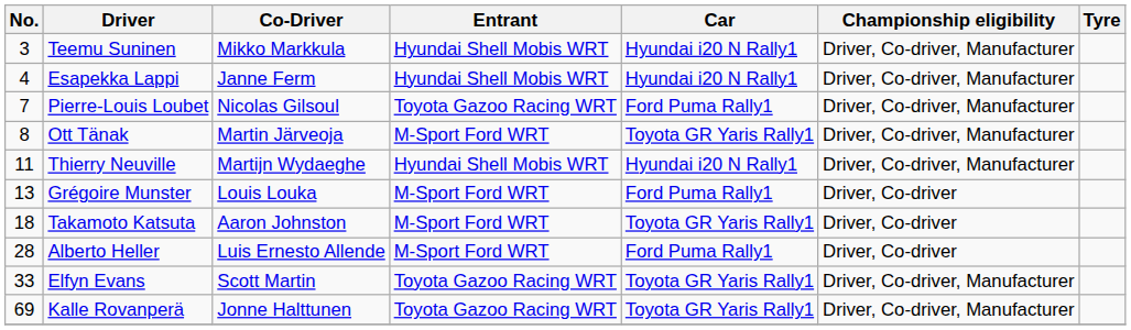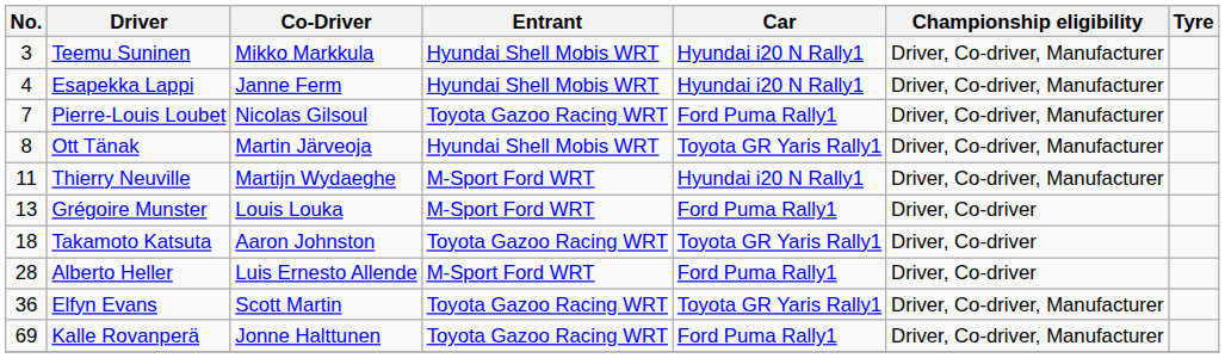 <table class="wikitable" style="font-size: 85%;">
 <tr>
 <th>No.</th>
 <th>Driver</th>
 <th>Co-Driver</th>
 <th>Entrant</th>
 <th>Car</th>
 <th>Championship eligibility</th>
 <th>Tyre</th>
 </tr>
 <tr>
 <td align="center">3</td>
 <td> <a href='#'>Teemu Suninen</a></td>
 <td> <a href='#'>Mikko Markkula</a></td>
 <td> <a href='#'>Hyundai Shell Mobis WRT</a></td>
 <td><a href='#'>Hyundai i20 N Rally1</a></td>
 <td>Driver, Co-driver, Manufacturer</td>
 <td align="center"></td>
 </tr>
 <tr>
 <td align="center">4</td>
 <td> <a href='#'>Esapekka Lappi</a></td>
 <td> <a href='#'>Janne Ferm</a></td>
 <td> <a href='#'>Hyundai Shell Mobis WRT</a></td>
 <td><a href='#'>Hyundai i20 N Rally1</a></td>
 <td>Driver, Co-driver, Manufacturer</td>
 <td align="center"></td>
 </tr>
 <tr>
 <td align="center">7</td>
 <td> <a href='#'>Pierre-Louis Loubet</a></td>
 <td> <a href='#'>Nicolas Gilsoul</a></td>
 <td> <a href='#'>Toyota Gazoo Racing WRT</a></td>
 <td><a href='#'>Ford Puma Rally1</a></td>
 <td>Driver, Co-driver, Manufacturer</td>
 <td align="center"></td>
 </tr>
 <tr>
 <td align="center">8</td>
 <td> <a href='#'>Ott Tänak</a></td>
 <td> <a href='#'>Martin Järveoja</a></td>
-<td> <a href='#'>M-Sport Ford WRT</a></td>
+<td> <a href='#'>Hyundai Shell Mobis WRT</a></td>
 <td><a href='#'>Toyota GR Yaris Rally1</a></td>
 <td>Driver, Co-driver, Manufacturer</td>
 <td align="center"></td>
 </tr>
 <tr>
 <td align="center">11</td>
 <td> <a href='#'>Thierry Neuville</a></td>
 <td> <a href='#'>Martijn Wydaeghe</a></td>
-<td> <a href='#'>Hyundai Shell Mobis WRT</a></td>
+<td> <a href='#'>M-Sport Ford WRT</a></td>
 <td><a href='#'>Hyundai i20 N Rally1</a></td>
 <td>Driver, Co-driver, Manufacturer</td>
 <td align="center"></td>
 </tr>
 <tr>
 <td align="center">13</td>
 <td> <a href='#'>Grégoire Munster</a></td>
 <td> <a href='#'>Louis Louka</a></td>
 <td> <a href='#'>M-Sport Ford WRT</a></td>
 <td><a href='#'>Ford Puma Rally1</a></td>
 <td>Driver, Co-driver</td>
 <td align="center"></td>
 </tr>
 <tr>
 <td align="center">18</td>
 <td> <a href='#'>Takamoto Katsuta</a></td>
 <td> <a href='#'>Aaron Johnston</a></td>
-<td> <a href='#'>M-Sport Ford WRT</a></td>
+<td> <a href='#'>Toyota Gazoo Racing WRT</a></td>
 <td><a href='#'>Toyota GR Yaris Rally1</a></td>
 <td>Driver, Co-driver</td>
 <td align="center"></td>
 </tr>
 <tr>
 <td align="center">28</td>
 <td> <a href='#'>Alberto Heller</a></td>
 <td> <a href='#'>Luis Ernesto Allende</a></td>
 <td> <a href='#'>M-Sport Ford WRT</a></td>
 <td><a href='#'>Ford Puma Rally1</a></td>
 <td>Driver, Co-driver</td>
 <td align="center"></td>
 </tr>
 <tr>
-<td align="center">33</td>
+<td align="center">36</td>
 <td> <a href='#'>Elfyn Evans</a></td>
 <td> <a href='#'>Scott Martin</a></td>
 <td> <a href='#'>Toyota Gazoo Racing WRT</a></td>
 <td><a href='#'>Toyota GR Yaris Rally1</a></td>
 <td>Driver, Co-driver, Manufacturer</td>
 <td align="center"></td>
 </tr>
 <tr>
 <td align="center">69</td>
 <td> <a href='#'>Kalle Rovanperä</a></td>
 <td> <a href='#'>Jonne Halttunen</a></td>
 <td> <a href='#'>Toyota Gazoo Racing WRT</a></td>
-<td><a href='#'>Toyota GR Yaris Rally1</a></td>
+<td><a href='#'>Ford Puma Rally1</a></td>
 <td>Driver, Co-driver, Manufacturer</td>
 <td align="center"></td>
 </tr>
 <tr>
 </tr>
 </table>
